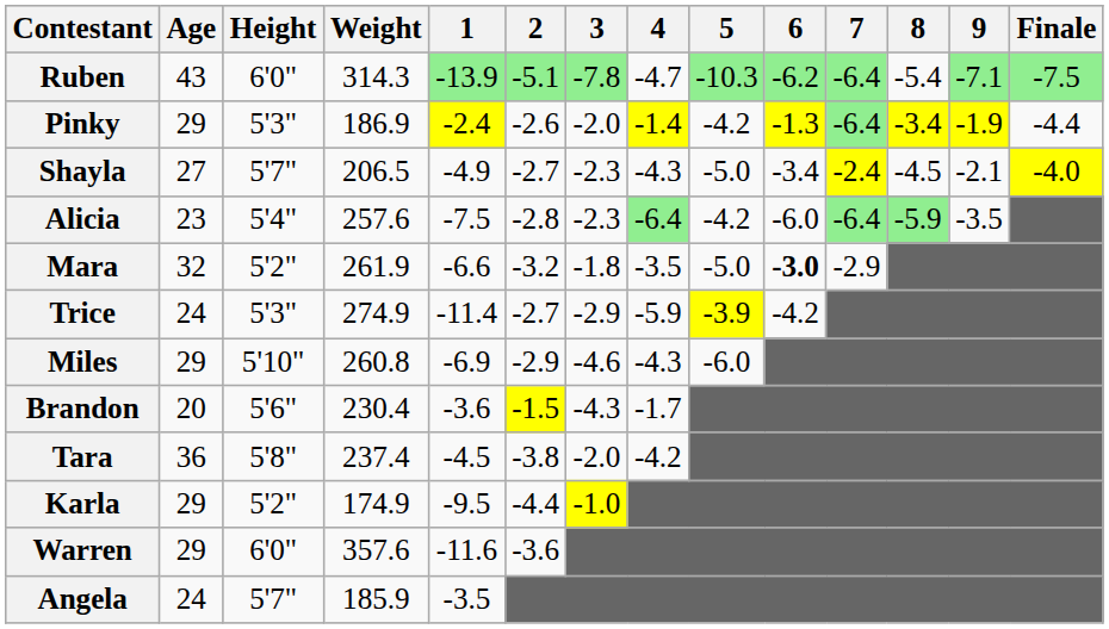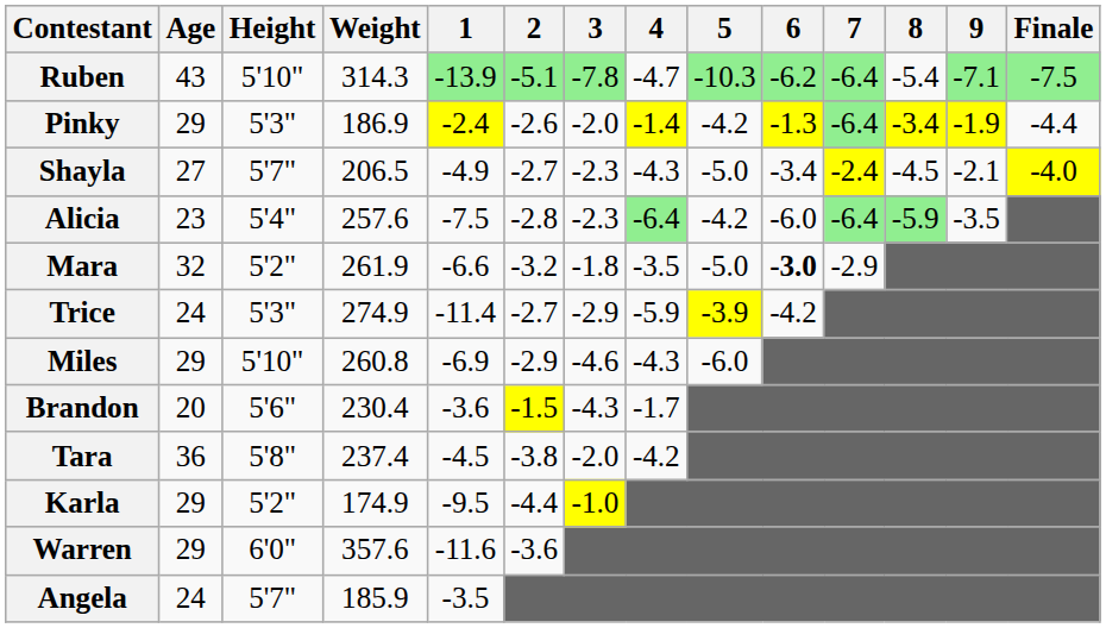 <table class="wikitable sortable" style="text-align:center" align="center">
 <tr>
 <th>Contestant</th>
 <th>Age</th>
 <th>Height</th>
 <th>Weight</th>
 <th>1</th>
 <th>2</th>
 <th>3</th>
 <th>4</th>
 <th>5</th>
 <th>6</th>
 <th>7</th>
 <th>8</th>
 <th>9</th>
 <th>Finale</th>
 </tr>
 <tr>
 <th>Ruben</th>
 <td>43</td>
-<td>6'0"</td>
+<td>5'10"</td>
 <td>314.3</td>
 <td bgcolor="lightgreen">-13.9</td>
 <td bgcolor="lightgreen">-5.1</td>
 <td bgcolor="lightgreen">-7.8</td>
 <td>-4.7</td>
 <td bgcolor="lightgreen">-10.3</td>
 <td bgcolor="lightgreen">-6.2</td>
 <td bgcolor="lightgreen">-6.4</td>
 <td>-5.4</td>
 <td bgcolor="lightgreen">-7.1</td>
 <td bgcolor="lightgreen">-7.5</td>
 </tr>
 <tr>
 <th>Pinky</th>
 <td>29</td>
 <td>5'3"</td>
 <td>186.9</td>
 <td bgcolor="yellow">-2.4</td>
 <td>-2.6</td>
 <td>-2.0</td>
 <td bgcolor="yellow">-1.4</td>
 <td>-4.2</td>
 <td bgcolor="yellow">-1.3</td>
 <td bgcolor="lightgreen">-6.4</td>
 <td bgcolor="yellow">-3.4</td>
 <td bgcolor="yellow">-1.9</td>
 <td>-4.4</td>
 </tr>
 <tr>
 <th>Shayla</th>
 <td>27</td>
 <td>5'7"</td>
 <td>206.5</td>
 <td>-4.9</td>
 <td>-2.7</td>
 <td>-2.3</td>
 <td>-4.3</td>
 <td>-5.0</td>
 <td>-3.4</td>
 <td bgcolor="yellow">-2.4</td>
 <td>-4.5</td>
 <td>-2.1</td>
 <td bgcolor="yellow">-4.0</td>
 </tr>
 <tr>
 <th>Alicia</th>
 <td>23</td>
 <td>5'4"</td>
 <td>257.6</td>
 <td>-7.5</td>
 <td>-2.8</td>
 <td>-2.3</td>
 <td bgcolor="lightgreen">-6.4</td>
 <td>-4.2</td>
 <td>-6.0</td>
 <td bgcolor="lightgreen">-6.4</td>
 <td bgcolor="lightgreen">-5.9</td>
 <td>-3.5</td>
 <td bgcolor="#666666"></td>
 </tr>
 <tr>
 <th>Mara</th>
 <td>32</td>
 <td>5'2"</td>
 <td>261.9</td>
 <td>-6.6</td>
 <td>-3.2</td>
 <td>-1.8</td>
 <td>-3.5</td>
 <td>-5.0</td>
 <td><strong>-3.0</strong></td>
 <td>-2.9</td>
 <td colspan="3" bgcolor="#666666"></td>
 </tr>
 <tr>
 <th>Trice</th>
 <td>24</td>
 <td>5'3"</td>
 <td>274.9</td>
 <td>-11.4</td>
 <td>-2.7</td>
 <td>-2.9</td>
 <td>-5.9</td>
 <td bgcolor="yellow">-3.9</td>
 <td>-4.2</td>
 <td bgcolor="#666666" colspan="4"></td>
 </tr>
 <tr>
 <th>Miles</th>
 <td>29</td>
 <td>5'10"</td>
 <td>260.8</td>
 <td>-6.9</td>
 <td>-2.9</td>
 <td>-4.6</td>
 <td>-4.3</td>
 <td>-6.0</td>
 <td colspan="5" bgcolor="666666"></td>
 </tr>
 <tr>
 <th>Brandon</th>
 <td>20</td>
 <td>5'6"</td>
 <td>230.4</td>
 <td>-3.6</td>
 <td bgcolor="yellow">-1.5</td>
 <td>-4.3</td>
 <td>-1.7</td>
 <td colspan="6" bgcolor="666666"></td>
 </tr>
 <tr>
 <th>Tara</th>
 <td>36</td>
 <td>5'8"</td>
 <td>237.4</td>
 <td>-4.5</td>
 <td>-3.8</td>
 <td>-2.0</td>
 <td>-4.2</td>
 <td colspan="7" bgcolor="666666"></td>
 </tr>
 <tr>
 <th>Karla</th>
 <td>29</td>
 <td>5'2"</td>
 <td>174.9</td>
 <td>-9.5</td>
 <td>-4.4</td>
 <td bgcolor="yellow">-1.0</td>
 <td colspan="7" bgcolor="666666"></td>
 </tr>
 <tr>
 <th>Warren</th>
 <td>29</td>
 <td>6'0"</td>
 <td>357.6</td>
 <td>-11.6</td>
 <td>-3.6</td>
 <td colspan="8" bgcolor="666666"></td>
 </tr>
 <tr>
 <th>Angela</th>
 <td>24</td>
 <td>5'7"</td>
 <td>185.9</td>
 <td>-3.5</td>
 <td colspan="9" bgcolor="666666"></td>
 </tr>
 </table>
